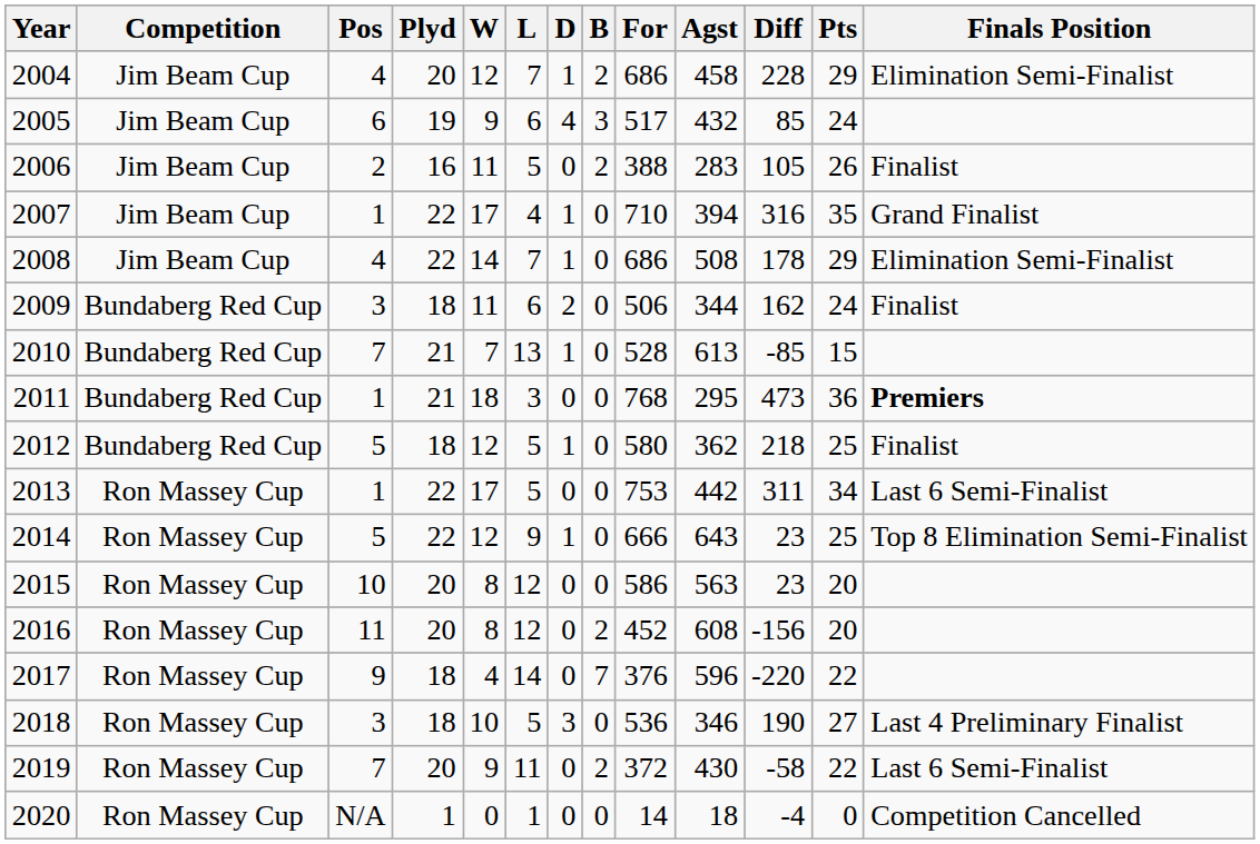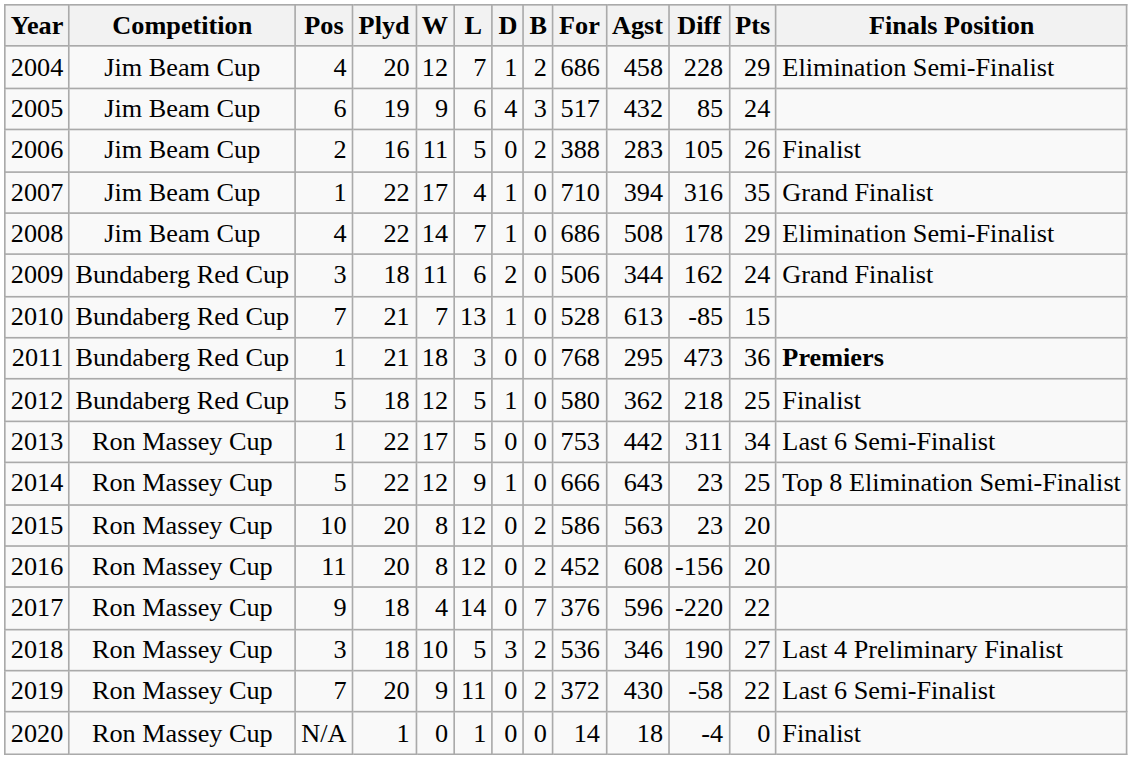 <table class="wikitable" width="auto" style="text-align: right">
 <tr>
 <th>Year</th>
 <th>Competition</th>
 <th>Pos</th>
 <th>Plyd</th>
 <th>W</th>
 <th>L</th>
 <th>D</th>
 <th>B</th>
 <th>For</th>
 <th>Agst</th>
 <th>Diff</th>
 <th>Pts</th>
 <th>Finals Position</th>
 </tr>
 <tr>
 <td>2004</td>
 <td align=center>Jim Beam Cup</td>
 <td>4</td>
 <td>20</td>
 <td>12</td>
 <td>7</td>
 <td>1</td>
 <td>2</td>
 <td>686</td>
 <td>458</td>
 <td>228</td>
 <td>29</td>
 <td align=left>Elimination Semi-Finalist</td>
 </tr>
 <tr>
 <td>2005</td>
 <td align=center>Jim Beam Cup</td>
 <td>6</td>
 <td>19</td>
 <td>9</td>
 <td>6</td>
 <td>4</td>
 <td>3</td>
 <td>517</td>
 <td>432</td>
 <td>85</td>
 <td>24</td>
 <td align=left></td>
 </tr>
 <tr>
 <td>2006</td>
 <td align=center>Jim Beam Cup</td>
 <td>2</td>
 <td>16</td>
 <td>11</td>
 <td>5</td>
 <td>0</td>
 <td>2</td>
 <td>388</td>
 <td>283</td>
 <td>105</td>
 <td>26</td>
 <td align=left>Finalist</td>
 </tr>
 <tr>
 <td>2007</td>
 <td align=center>Jim Beam Cup</td>
 <td>1</td>
 <td>22</td>
 <td>17</td>
 <td>4</td>
 <td>1</td>
 <td>0</td>
 <td>710</td>
 <td>394</td>
 <td>316</td>
 <td>35</td>
 <td align=left>Grand Finalist</td>
 </tr>
 <tr>
 <td>2008</td>
 <td align=center>Jim Beam Cup</td>
 <td>4</td>
 <td>22</td>
 <td>14</td>
 <td>7</td>
 <td>1</td>
 <td>0</td>
 <td>686</td>
 <td>508</td>
 <td>178</td>
 <td>29</td>
 <td align=left>Elimination Semi-Finalist</td>
 </tr>
 <tr>
 <td>2009</td>
 <td align=center>Bundaberg Red Cup</td>
 <td>3</td>
 <td>18</td>
 <td>11</td>
 <td>6</td>
 <td>2</td>
 <td>0</td>
 <td>506</td>
 <td>344</td>
 <td>162</td>
 <td>24</td>
-<td align=left>Finalist</td>
+<td align=left>Grand Finalist</td>
 </tr>
 <tr>
 <td>2010</td>
 <td align=center>Bundaberg Red Cup</td>
 <td>7</td>
 <td>21</td>
 <td>7</td>
 <td>13</td>
 <td>1</td>
 <td>0</td>
 <td>528</td>
 <td>613</td>
 <td>-85</td>
 <td>15</td>
 <td align=left></td>
 </tr>
 <tr>
 <td>2011</td>
 <td align=center>Bundaberg Red Cup</td>
 <td>1</td>
 <td>21</td>
 <td>18</td>
 <td>3</td>
 <td>0</td>
 <td>0</td>
 <td>768</td>
 <td>295</td>
 <td>473</td>
 <td>36</td>
 <td align=left><strong>Premiers</strong></td>
 </tr>
 <tr>
 <td>2012</td>
 <td align=center>Bundaberg Red Cup</td>
 <td>5</td>
 <td>18</td>
 <td>12</td>
 <td>5</td>
 <td>1</td>
 <td>0</td>
 <td>580</td>
 <td>362</td>
 <td>218</td>
 <td>25</td>
 <td align=left>Finalist</td>
 </tr>
 <tr>
 <td>2013</td>
 <td align=center>Ron Massey Cup</td>
 <td>1</td>
 <td>22</td>
 <td>17</td>
 <td>5</td>
 <td>0</td>
 <td>0</td>
 <td>753</td>
 <td>442</td>
 <td>311</td>
 <td>34</td>
 <td align=left>Last 6 Semi-Finalist</td>
 </tr>
 <tr>
 <td>2014</td>
 <td align=center>Ron Massey Cup</td>
 <td>5</td>
 <td>22</td>
 <td>12</td>
 <td>9</td>
 <td>1</td>
 <td>0</td>
 <td>666</td>
 <td>643</td>
 <td>23</td>
 <td>25</td>
 <td align=left>Top 8 Elimination Semi-Finalist</td>
 </tr>
 <tr>
 <td>2015</td>
 <td align=center>Ron Massey Cup</td>
 <td>10</td>
 <td>20</td>
 <td>8</td>
 <td>12</td>
 <td>0</td>
-<td>0</td>
+<td>2</td>
 <td>586</td>
 <td>563</td>
 <td>23</td>
 <td>20</td>
 <td align=left></td>
 </tr>
 <tr>
 <td>2016</td>
 <td align=center>Ron Massey Cup</td>
 <td>11</td>
 <td>20</td>
 <td>8</td>
 <td>12</td>
 <td>0</td>
 <td>2</td>
 <td>452</td>
 <td>608</td>
 <td>-156</td>
 <td>20</td>
 <td align=left></td>
 </tr>
 <tr>
 <td>2017</td>
 <td align=center>Ron Massey Cup</td>
 <td>9</td>
 <td>18</td>
 <td>4</td>
 <td>14</td>
 <td>0</td>
 <td>7</td>
 <td>376</td>
 <td>596</td>
 <td>-220</td>
 <td>22</td>
 <td align=left></td>
 </tr>
 <tr>
 <td>2018</td>
 <td align=center>Ron Massey Cup</td>
 <td>3</td>
 <td>18</td>
 <td>10</td>
 <td>5</td>
 <td>3</td>
-<td>0</td>
+<td>2</td>
 <td>536</td>
 <td>346</td>
 <td>190</td>
 <td>27</td>
 <td align=left>Last 4 Preliminary Finalist</td>
 </tr>
 <tr>
 <td>2019</td>
 <td align=center>Ron Massey Cup</td>
 <td>7</td>
 <td>20</td>
 <td>9</td>
 <td>11</td>
 <td>0</td>
 <td>2</td>
 <td>372</td>
 <td>430</td>
 <td>-58</td>
 <td>22</td>
 <td align=left>Last 6 Semi-Finalist</td>
 </tr>
 <tr>
 <td>2020</td>
 <td align=center>Ron Massey Cup</td>
 <td>N/A</td>
 <td>1</td>
 <td>0</td>
 <td>1</td>
 <td>0</td>
 <td>0</td>
 <td>14</td>
 <td>18</td>
 <td>-4</td>
 <td>0</td>
-<td align=left>Competition Cancelled</td>
+<td align=left>Finalist</td>
 </tr>
 </table>
